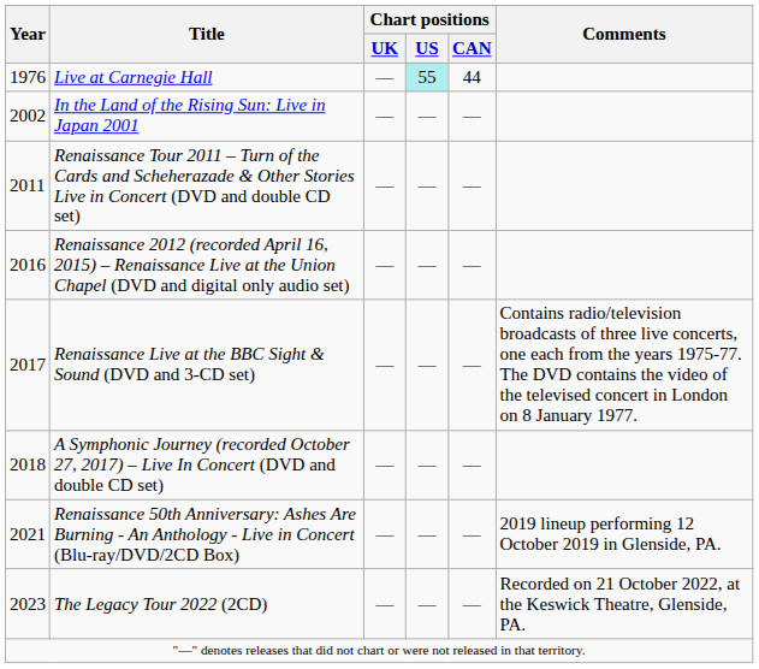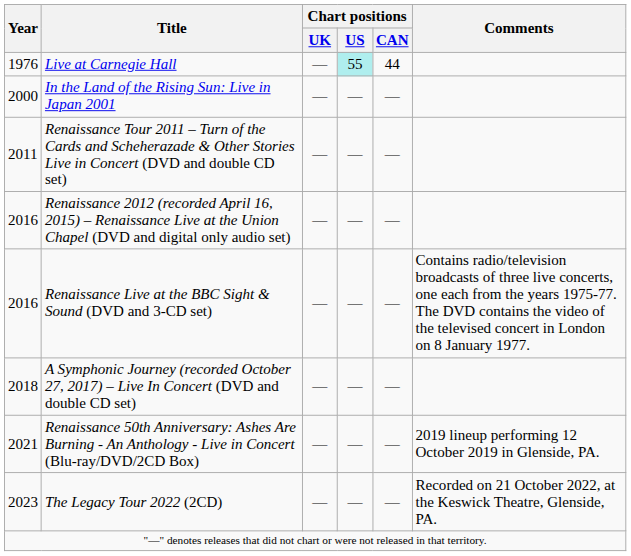 <table class="wikitable">
 <tr>
 <th width="25" rowspan="2">Year</th>
 <th width="270" rowspan="2">Title</th>
 <th colspan="3">Chart positions</th>
 <th width="220" rowspan="2">Comments</th>
 </tr>
 <tr bgcolor="#dddddd">
 <th width="30"><a href='#'>UK</a><br></th>
 <th width="30"><a href='#'>US</a><br></th>
 <th width="30"><a href='#'>CAN</a><br></th>
 </tr>
 <tr>
 <td>1976</td>
 <td><em><a href='#'>Live at Carnegie Hall</a></em></td>
 <td align="center" >―</td>
 <td align="center"  style="background: paleturquoise;">55</td>
 <td align="center" >44</td>
 <td></td>
 </tr>
 <tr>
-<td>2002</td>
+<td>2000</td>
 <td><em><a href='#'>In the Land of the Rising Sun: Live in Japan 2001</a></em></td>
 <td align="center" >―</td>
 <td align="center" >―</td>
 <td align="center" >―</td>
 <td></td>
 </tr>
 <tr>
 <td>2011</td>
 <td><em>Renaissance Tour 2011 – Turn of the Cards and Scheherazade & Other Stories Live in Concert</em> (DVD and double CD set)</td>
 <td align="center" >―</td>
 <td align="center" >―</td>
 <td align="center" >―</td>
 <td></td>
 </tr>
 <tr>
 <td>2016</td>
 <td><em>Renaissance 2012 (recorded April 16, 2015) – Renaissance Live at the Union Chapel</em> (DVD and digital only audio set)</td>
 <td align="center" >―</td>
 <td align="center" >―</td>
 <td align="center" >―</td>
 <td></td>
 </tr>
 <tr>
-<td>2017</td>
+<td>2016</td>
 <td><em>Renaissance Live at the BBC Sight & Sound</em> (DVD and 3-CD set)</td>
 <td align="center" >―</td>
 <td align="center" >―</td>
 <td align="center" >―</td>
 <td>Contains radio/television broadcasts of three live concerts, one each from the years 1975-77. The DVD contains the video of the televised concert in London on 8 January 1977.</td>
 </tr>
 <tr>
 <td>2018</td>
 <td><em>A Symphonic Journey (recorded October 27, 2017) – Live In Concert</em> (DVD and double CD set)</td>
 <td align="center" >―</td>
 <td align="center" >―</td>
 <td align="center" >―</td>
 <td></td>
 </tr>
 <tr>
 <td>2021</td>
 <td><em>Renaissance 50th Anniversary: Ashes Are Burning - An Anthology - Live in Concert</em> (Blu-ray/DVD/2CD Box)</td>
 <td align="center" >―</td>
 <td align="center" >―</td>
 <td align="center" >―</td>
 <td>2019 lineup performing 12 October 2019 in Glenside, PA.</td>
 </tr>
 <tr>
 <td>2023</td>
 <td><em>The Legacy Tour 2022</em> (2CD)</td>
 <td align="center" >―</td>
 <td align="center" >―</td>
 <td align="center" >―</td>
 <td>Recorded on 21 October 2022, at the Keswick Theatre, Glenside, PA.</td>
 </tr>
 <tr>
 <td colspan="7" style="text-align:center; font-size:9pt;">"―" denotes releases that did not chart or were not released in that territory.</td>
 </tr>
 </table>
